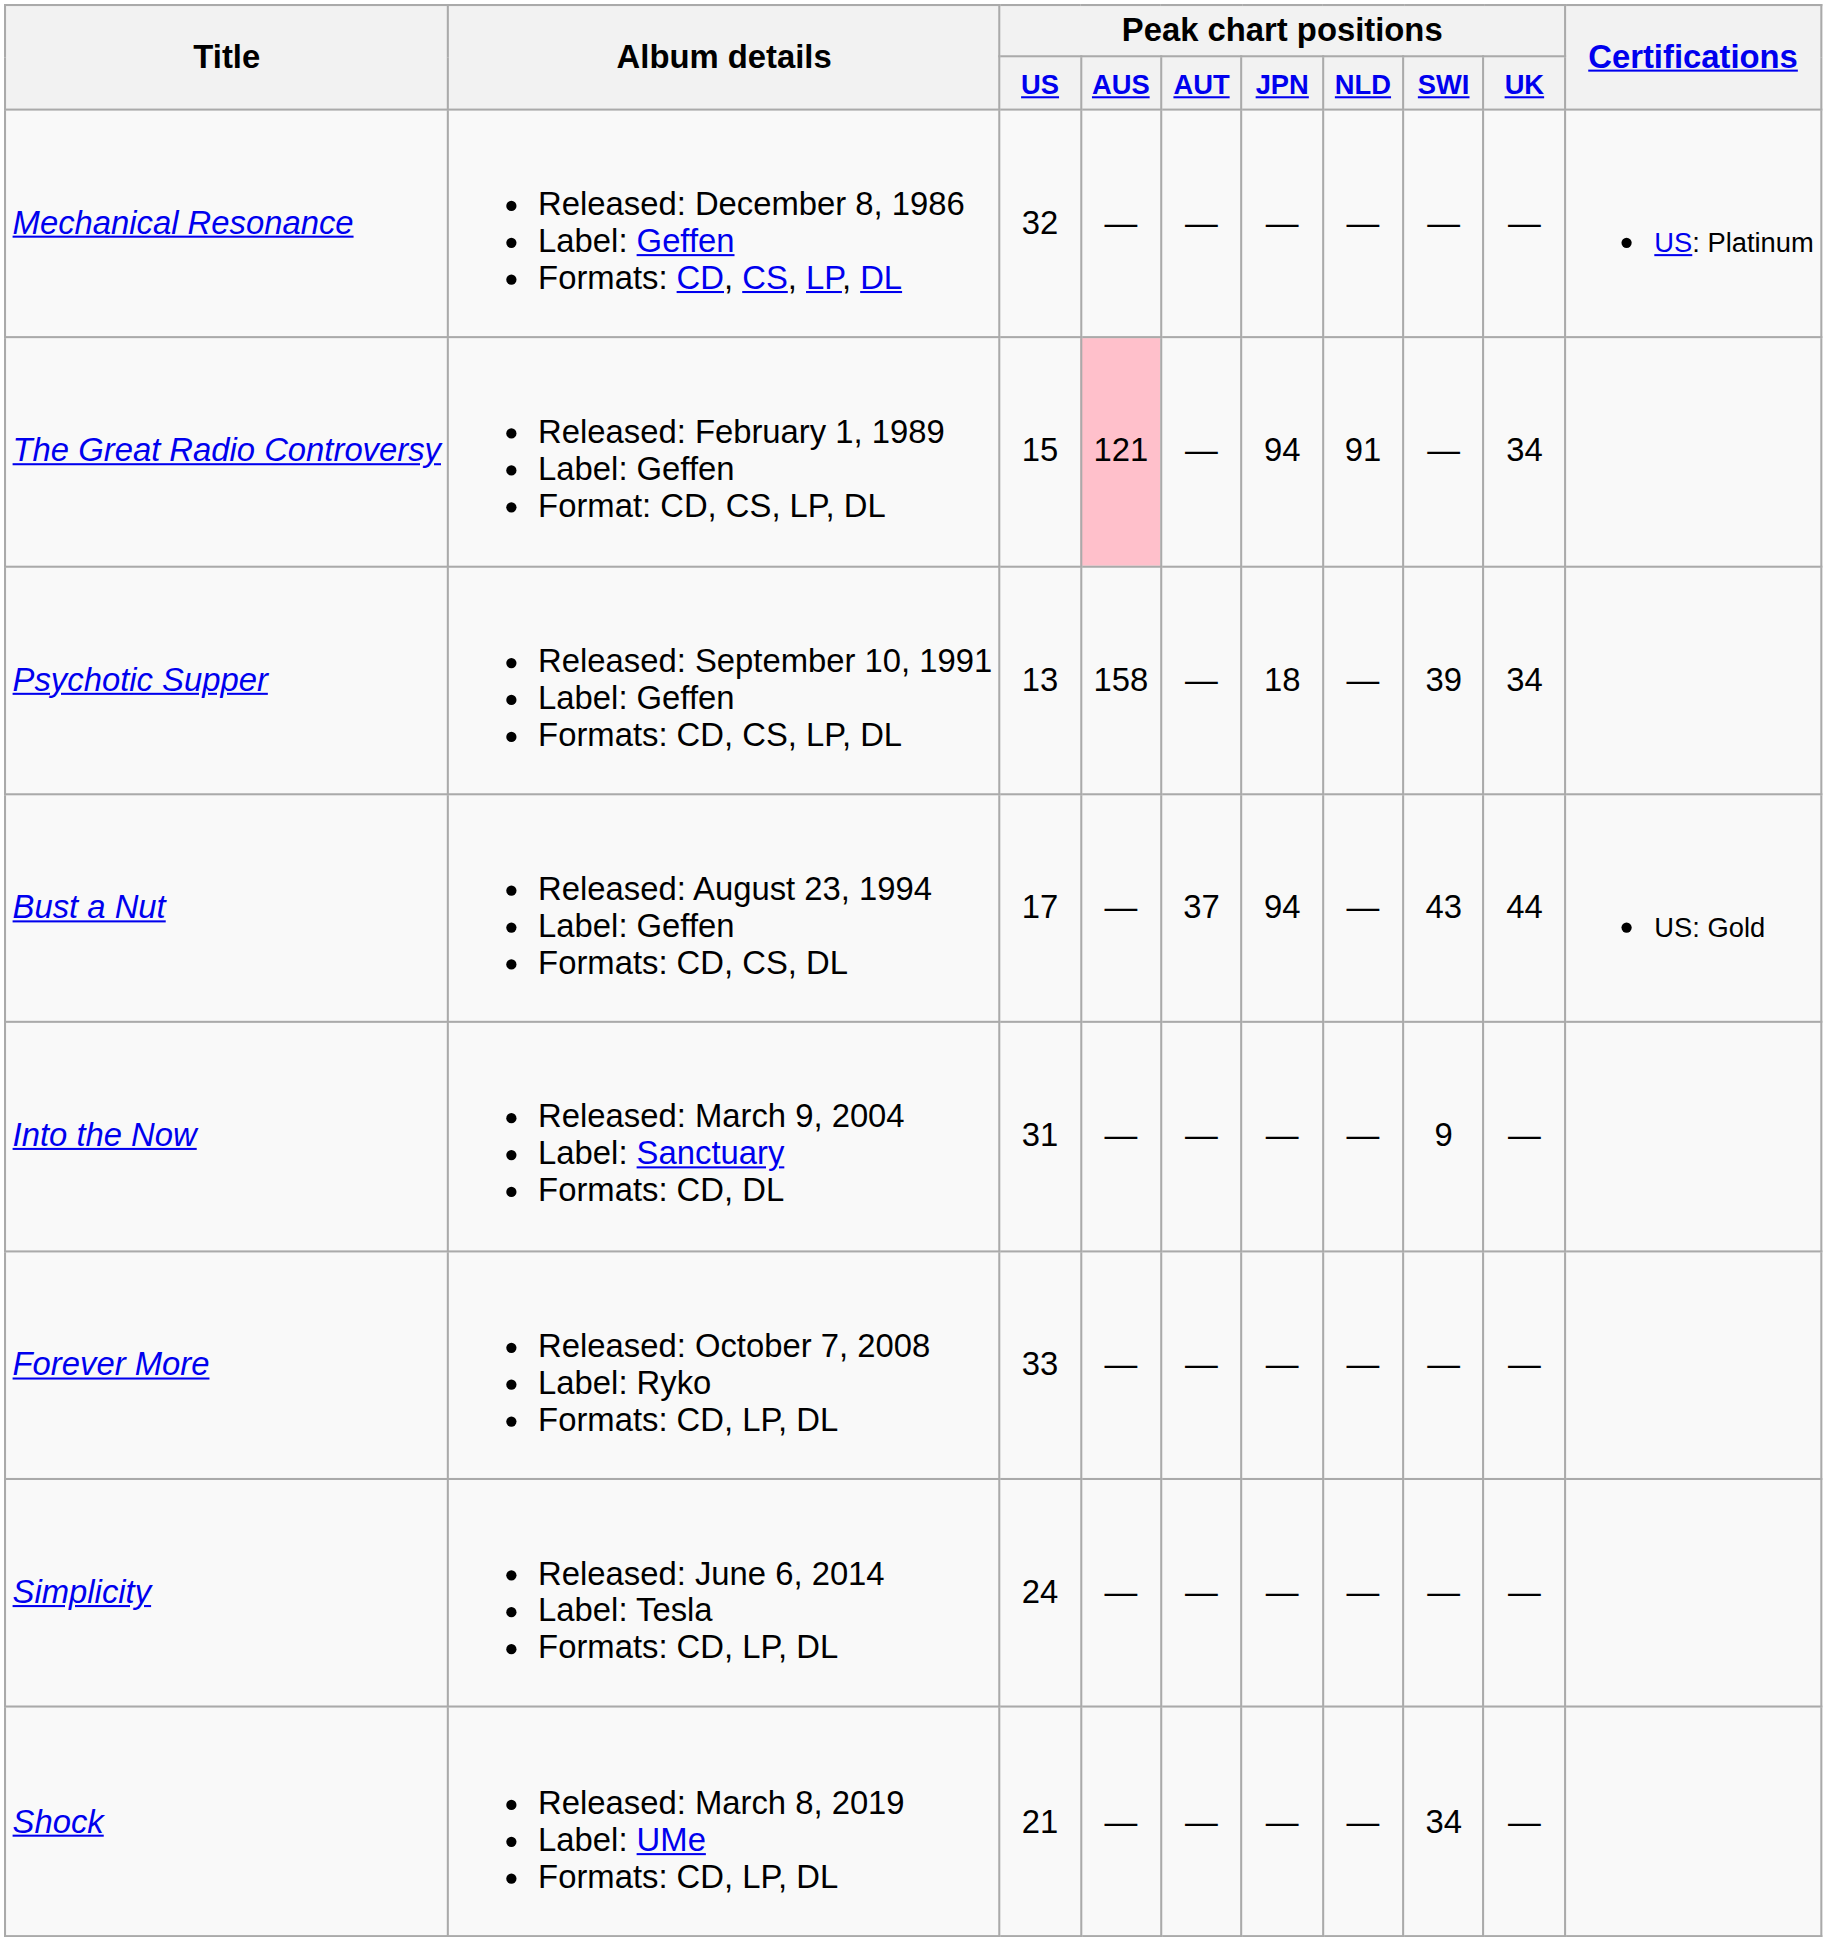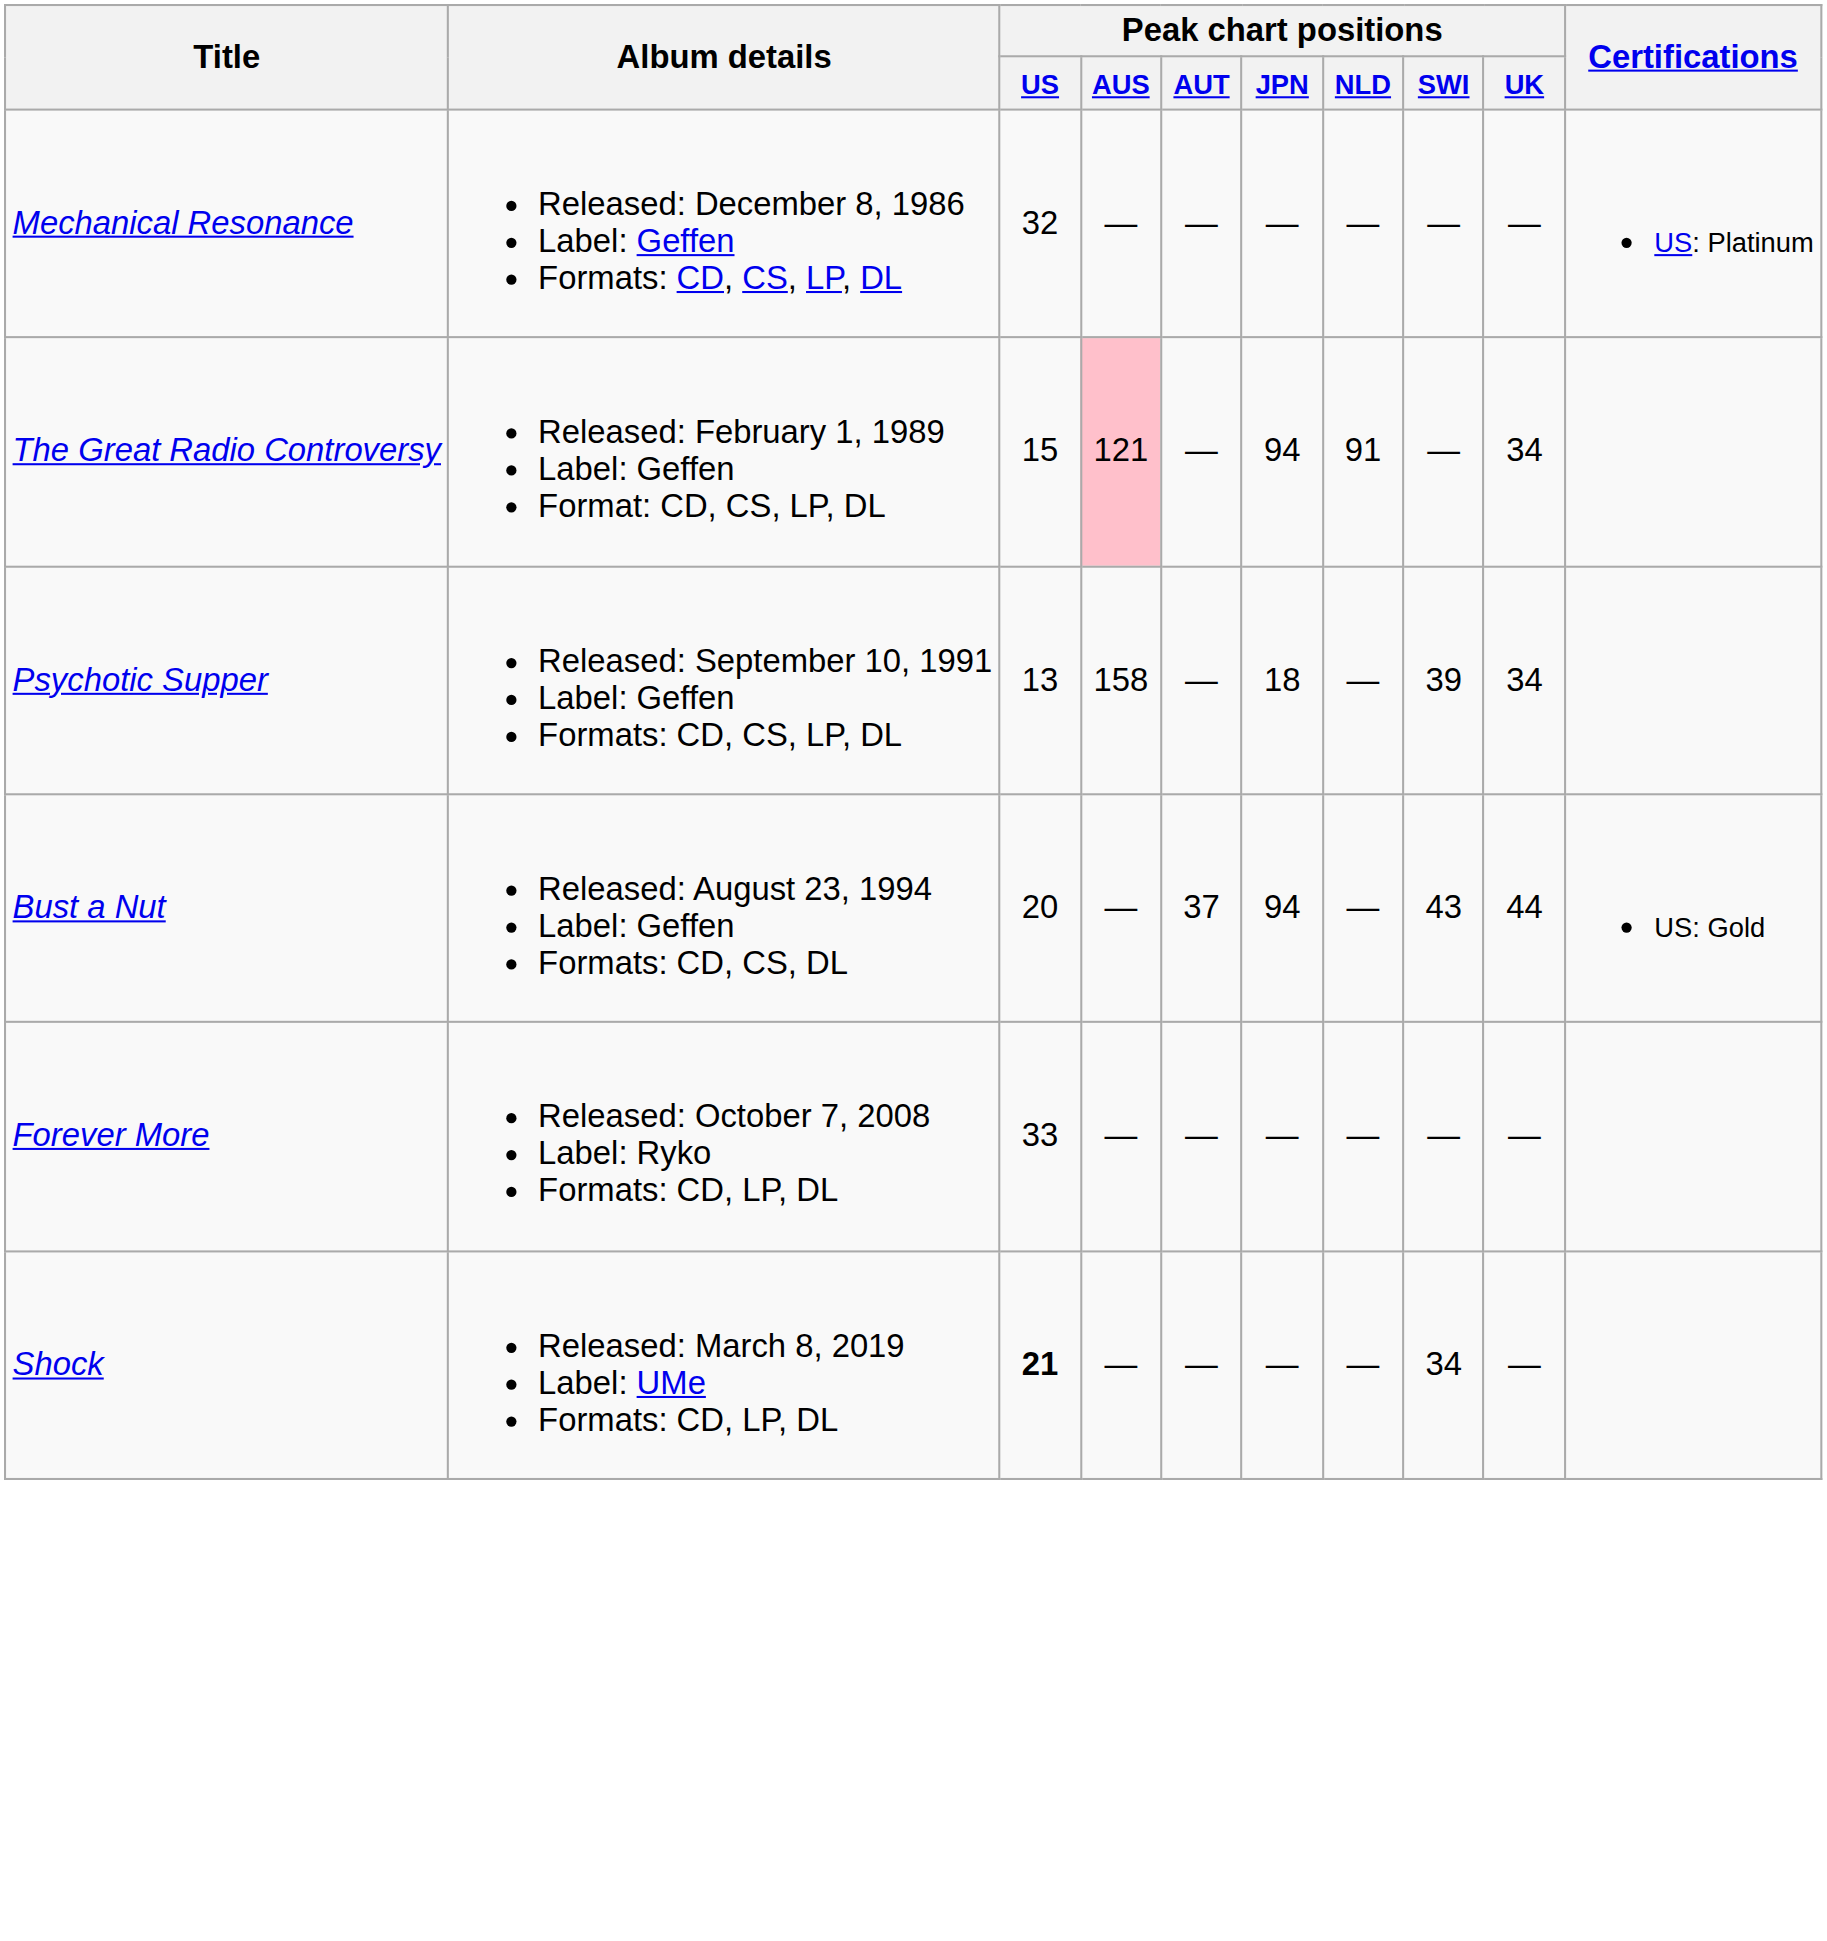 <table class="wikitable">
 <tr>
 <th rowspan=2>Title</th>
 <th rowspan=2>Album details</th>
 <th colspan=7>Peak chart positions</th>
 <th rowspan=2><a href='#'>Certifications</a></th>
 </tr>
 <tr>
 <th style="width:2em"><small><a href='#'>US</a></small><br></th>
 <th style="width:2em"><small><a href='#'>AUS</a></small><br></th>
 <th style="width:2em"><small><a href='#'>AUT</a></small></th>
 <th style="width:2em"><small><a href='#'>JPN</a></small><br></th>
 <th style="width:2em"><small><a href='#'>NLD</a></small></th>
 <th style="width:2em"><small><a href='#'>SWI</a></small><br></th>
 <th style="width:2em"><small><a href='#'>UK</a></small><br></th>
 </tr>
 <tr>
 <td align="left"><em><a href='#'>Mechanical Resonance</a></em></td>
 <td><br><ul><li>Released: December 8, 1986</li><li>Label: <a href='#'>Geffen</a></li><li>Formats: <a href='#'>CD</a>, <a href='#'>CS</a>, <a href='#'>LP</a>, <a href='#'>DL</a></li></ul></td>
 <td style="text-align:center;">32</td>
 <td style="text-align:center;">—</td>
 <td style="text-align:center;">—</td>
 <td style="text-align:center;">—</td>
 <td style="text-align:center;">—</td>
 <td style="text-align:center;">—</td>
 <td style="text-align:center;">—</td>
 <td align="left"><br><ul><li><small><a href='#'>US</a>: Platinum</small></li></ul></td>
 </tr>
 <tr>
 <td align="left"><em><a href='#'>The Great Radio Controversy</a></em></td>
 <td><br><ul><li>Released: February 1, 1989</li><li>Label: Geffen</li><li>Format: CD, CS, LP, DL</li></ul></td>
 <td style="text-align:center;">15</td>
 <td style="background: pink; text-align:center;">121</td>
 <td style="text-align:center;">—</td>
 <td style="text-align:center;">94</td>
 <td style="text-align:center;">91</td>
 <td style="text-align:center;">—</td>
 <td style="text-align:center;">34</td>
 <td align="left"></td>
 </tr>
 <tr>
 <td align="left"><em><a href='#'>Psychotic Supper</a></em></td>
 <td><br><ul><li>Released: September 10, 1991</li><li>Label: Geffen</li><li>Formats: CD, CS, LP, DL</li></ul></td>
 <td style="text-align:center;">13</td>
 <td style="text-align:center;">158</td>
 <td style="text-align:center;">—</td>
 <td style="text-align:center;">18</td>
 <td style="text-align:center;">—</td>
 <td style="text-align:center;">39</td>
 <td style="text-align:center;">34</td>
 <td align="left"></td>
 </tr>
 <tr>
 <td align="left"><em><a href='#'>Bust a Nut</a></em></td>
 <td><br><ul><li>Released: August 23, 1994</li><li>Label: Geffen</li><li>Formats: CD, CS, DL</li></ul></td>
-<td style="text-align:center;">17</td>
+<td style="text-align:center;">20</td>
 <td style="text-align:center;">—</td>
 <td style="text-align:center;">37</td>
 <td style="text-align:center;">94</td>
 <td style="text-align:center;">—</td>
 <td style="text-align:center;">43</td>
 <td style="text-align:center;">44</td>
 <td align="left"><br><ul><li><small>US: Gold</small></li></ul></td>
-</tr>
-<tr>
-<td align="left"><em><a href='#'>Into the Now</a></em></td>
-<td><br><ul><li>Released: March 9, 2004</li><li>Label: <a href='#'>Sanctuary</a></li><li>Formats: CD, DL</li></ul></td>
-<td style="text-align:center;">31</td>
-<td style="text-align:center;">—</td>
-<td style="text-align:center;">—</td>
-<td style="text-align:center;">—</td>
-<td style="text-align:center;">—</td>
-<td style="text-align:center;">9</td>
-<td style="text-align:center;">—</td>
-<td></td>
 </tr>
 <tr>
 <td align="left"><em><a href='#'>Forever More</a></em></td>
 <td><br><ul><li>Released: October 7, 2008</li><li>Label: Ryko</li><li>Formats: CD, LP, DL</li></ul></td>
 <td style="text-align:center;">33</td>
 <td style="text-align:center;">—</td>
 <td style="text-align:center;">—</td>
 <td style="text-align:center;">—</td>
 <td style="text-align:center;">—</td>
 <td style="text-align:center;">—</td>
 <td style="text-align:center;">—</td>
 <td></td>
 </tr>
 <tr>
-<td align="left"><em><a href='#'>Simplicity</a></em></td>
-<td><br><ul><li>Released: June 6, 2014</li><li>Label: Tesla</li><li>Formats: CD, LP, DL</li></ul></td>
-<td style="text-align:center;">24</td>
-<td style="text-align:center;">—</td>
-<td style="text-align:center;">—</td>
-<td style="text-align:center;">—</td>
-<td style="text-align:center;">—</td>
-<td style="text-align:center;">—</td>
-<td style="text-align:center;">—</td>
-<td></td>
-</tr>
-<tr>
 <td align="left"><em><a href='#'>Shock</a></em></td>
 <td><br><ul><li>Released: March 8, 2019</li><li>Label: <a href='#'>UMe</a></li><li>Formats: CD, LP, DL</li></ul></td>
-<td style="text-align:center;">21</td>
+<td style="text-align:center;"><strong>21</strong></td>
 <td style="text-align:center;">—</td>
 <td style="text-align:center;">—</td>
 <td style="text-align:center;">—</td>
 <td style="text-align:center;">—</td>
 <td style="text-align:center;">34</td>
 <td style="text-align:center;">—</td>
 <td></td>
 </tr>
 </table>
